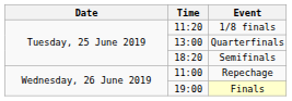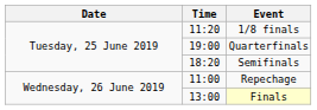 <table class="wikitable" style="text-align:center;">
 <tr>
 <th width="220">Date</th>
 <th width="50">Time</th>
 <th width="100">Event</th>
 </tr>
 <tr>
 <td rowspan="3">Tuesday, 25 June 2019</td>
 <td>11:20</td>
 <td>1/8 finals</td>
 </tr>
 <tr>
-<td>13:00</td>
+<td>19:00</td>
 <td>Quarterfinals</td>
 </tr>
 <tr>
 <td>18:20</td>
 <td>Semifinals</td>
 </tr>
 <tr>
 <td rowspan="2">Wednesday, 26 June 2019</td>
 <td>11:00</td>
 <td>Repechage</td>
 </tr>
 <tr>
-<td>19:00</td>
+<td>13:00</td>
 <td bgcolor="ffffcc">Finals</td>
 </tr>
 </table>
